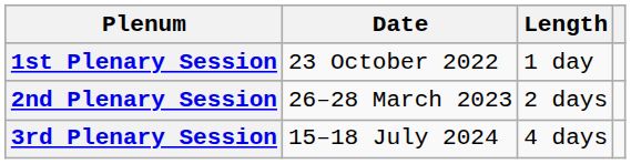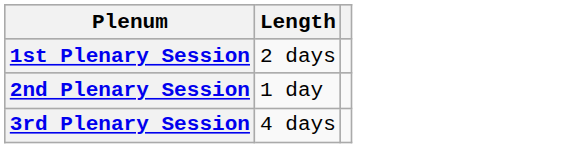 <table class="wikitable sortable plainrowheaders">
 <tr>
 <th scope="col">Plenum</th>
-<th scope="col">Date</th>
 <th scope="col">Length</th>
 <th class="unsortable" scope="col"></th>
 </tr>
 <tr>
 <th scope="row"><a href='#'>1st Plenary Session</a></th>
-<td data-sort-value="1">23 October 2022</td>
+<td>2 days</td>
+<td align="center"></td>
+</tr>
+<tr>
+<th scope="row"><a href='#'>2nd Plenary Session</a></th>
 <td>1 day</td>
 <td align="center"></td>
 </tr>
 <tr>
-<th scope="row"><a href='#'>2nd Plenary Session</a></th>
-<td data-sort-value="2">26–28 March 2023</td>
-<td>2 days</td>
-<td align="center"></td>
-</tr>
-<tr>
 <th scope="row"><a href='#'>3rd Plenary Session</a></th>
-<td data-sort-value="3">15–18 July 2024</td>
 <td>4 days</td>
 <td align="center"></td>
 </tr>
 </table>
